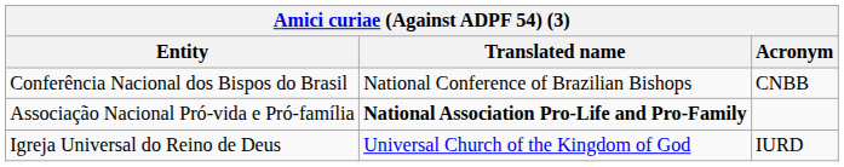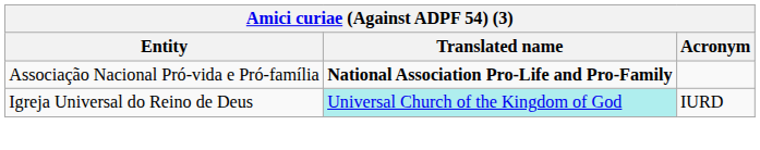 <table class="wikitable">
 <tr>
 <th colspan="3" style="text-align: center;"><a href='#'>Amici curiae</a> (Against ADPF 54) (3)</th>
 </tr>
 <tr>
 <th>Entity</th>
 <th>Translated name</th>
 <th>Acronym</th>
 </tr>
 <tr>
-<td>Conferência Nacional dos Bispos do Brasil</td>
-<td>National Conference of Brazilian Bishops</td>
-<td>CNBB</td>
-</tr>
-<tr>
 <td>Associação Nacional Pró-vida e Pró-família</td>
 <td><strong>National Association Pro-Life and Pro-Family</strong></td>
 <td></td>
 </tr>
 <tr>
 <td>Igreja Universal do Reino de Deus</td>
-<td><a href='#'>Universal Church of the Kingdom of God</a></td>
+<td style="background: paleturquoise;"><a href='#'>Universal Church of the Kingdom of God</a></td>
 <td>IURD</td>
 </tr>
 </table>
